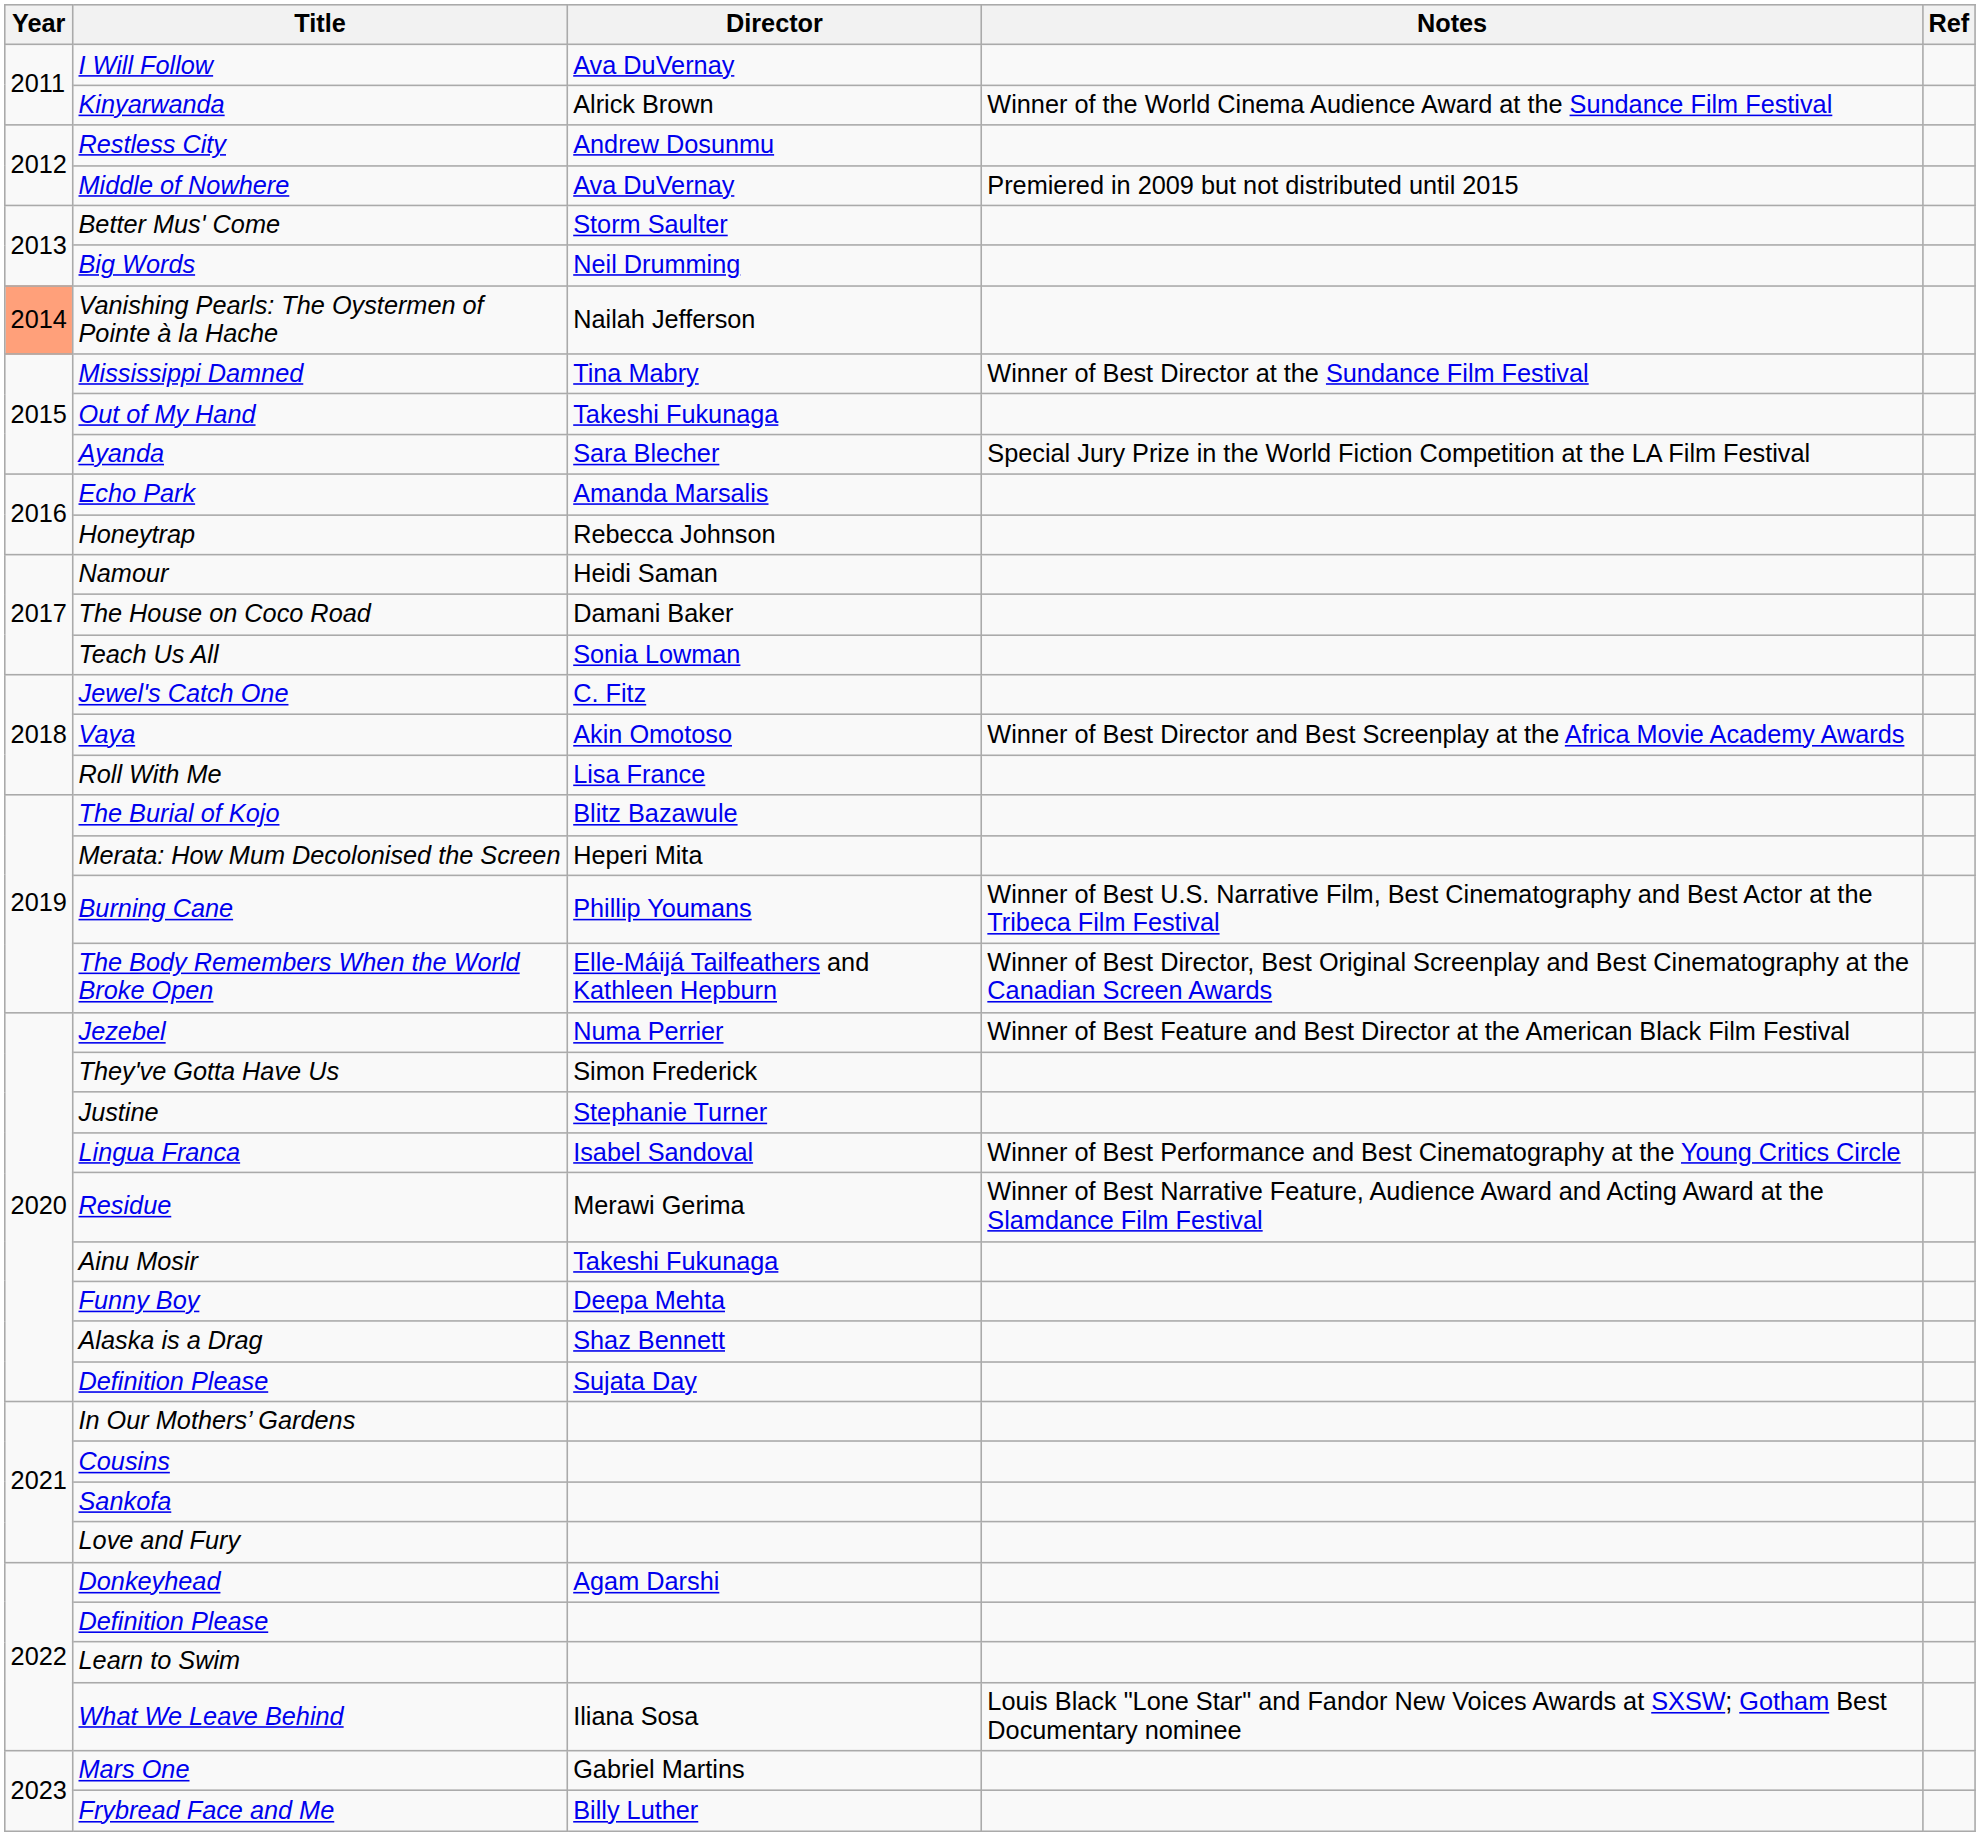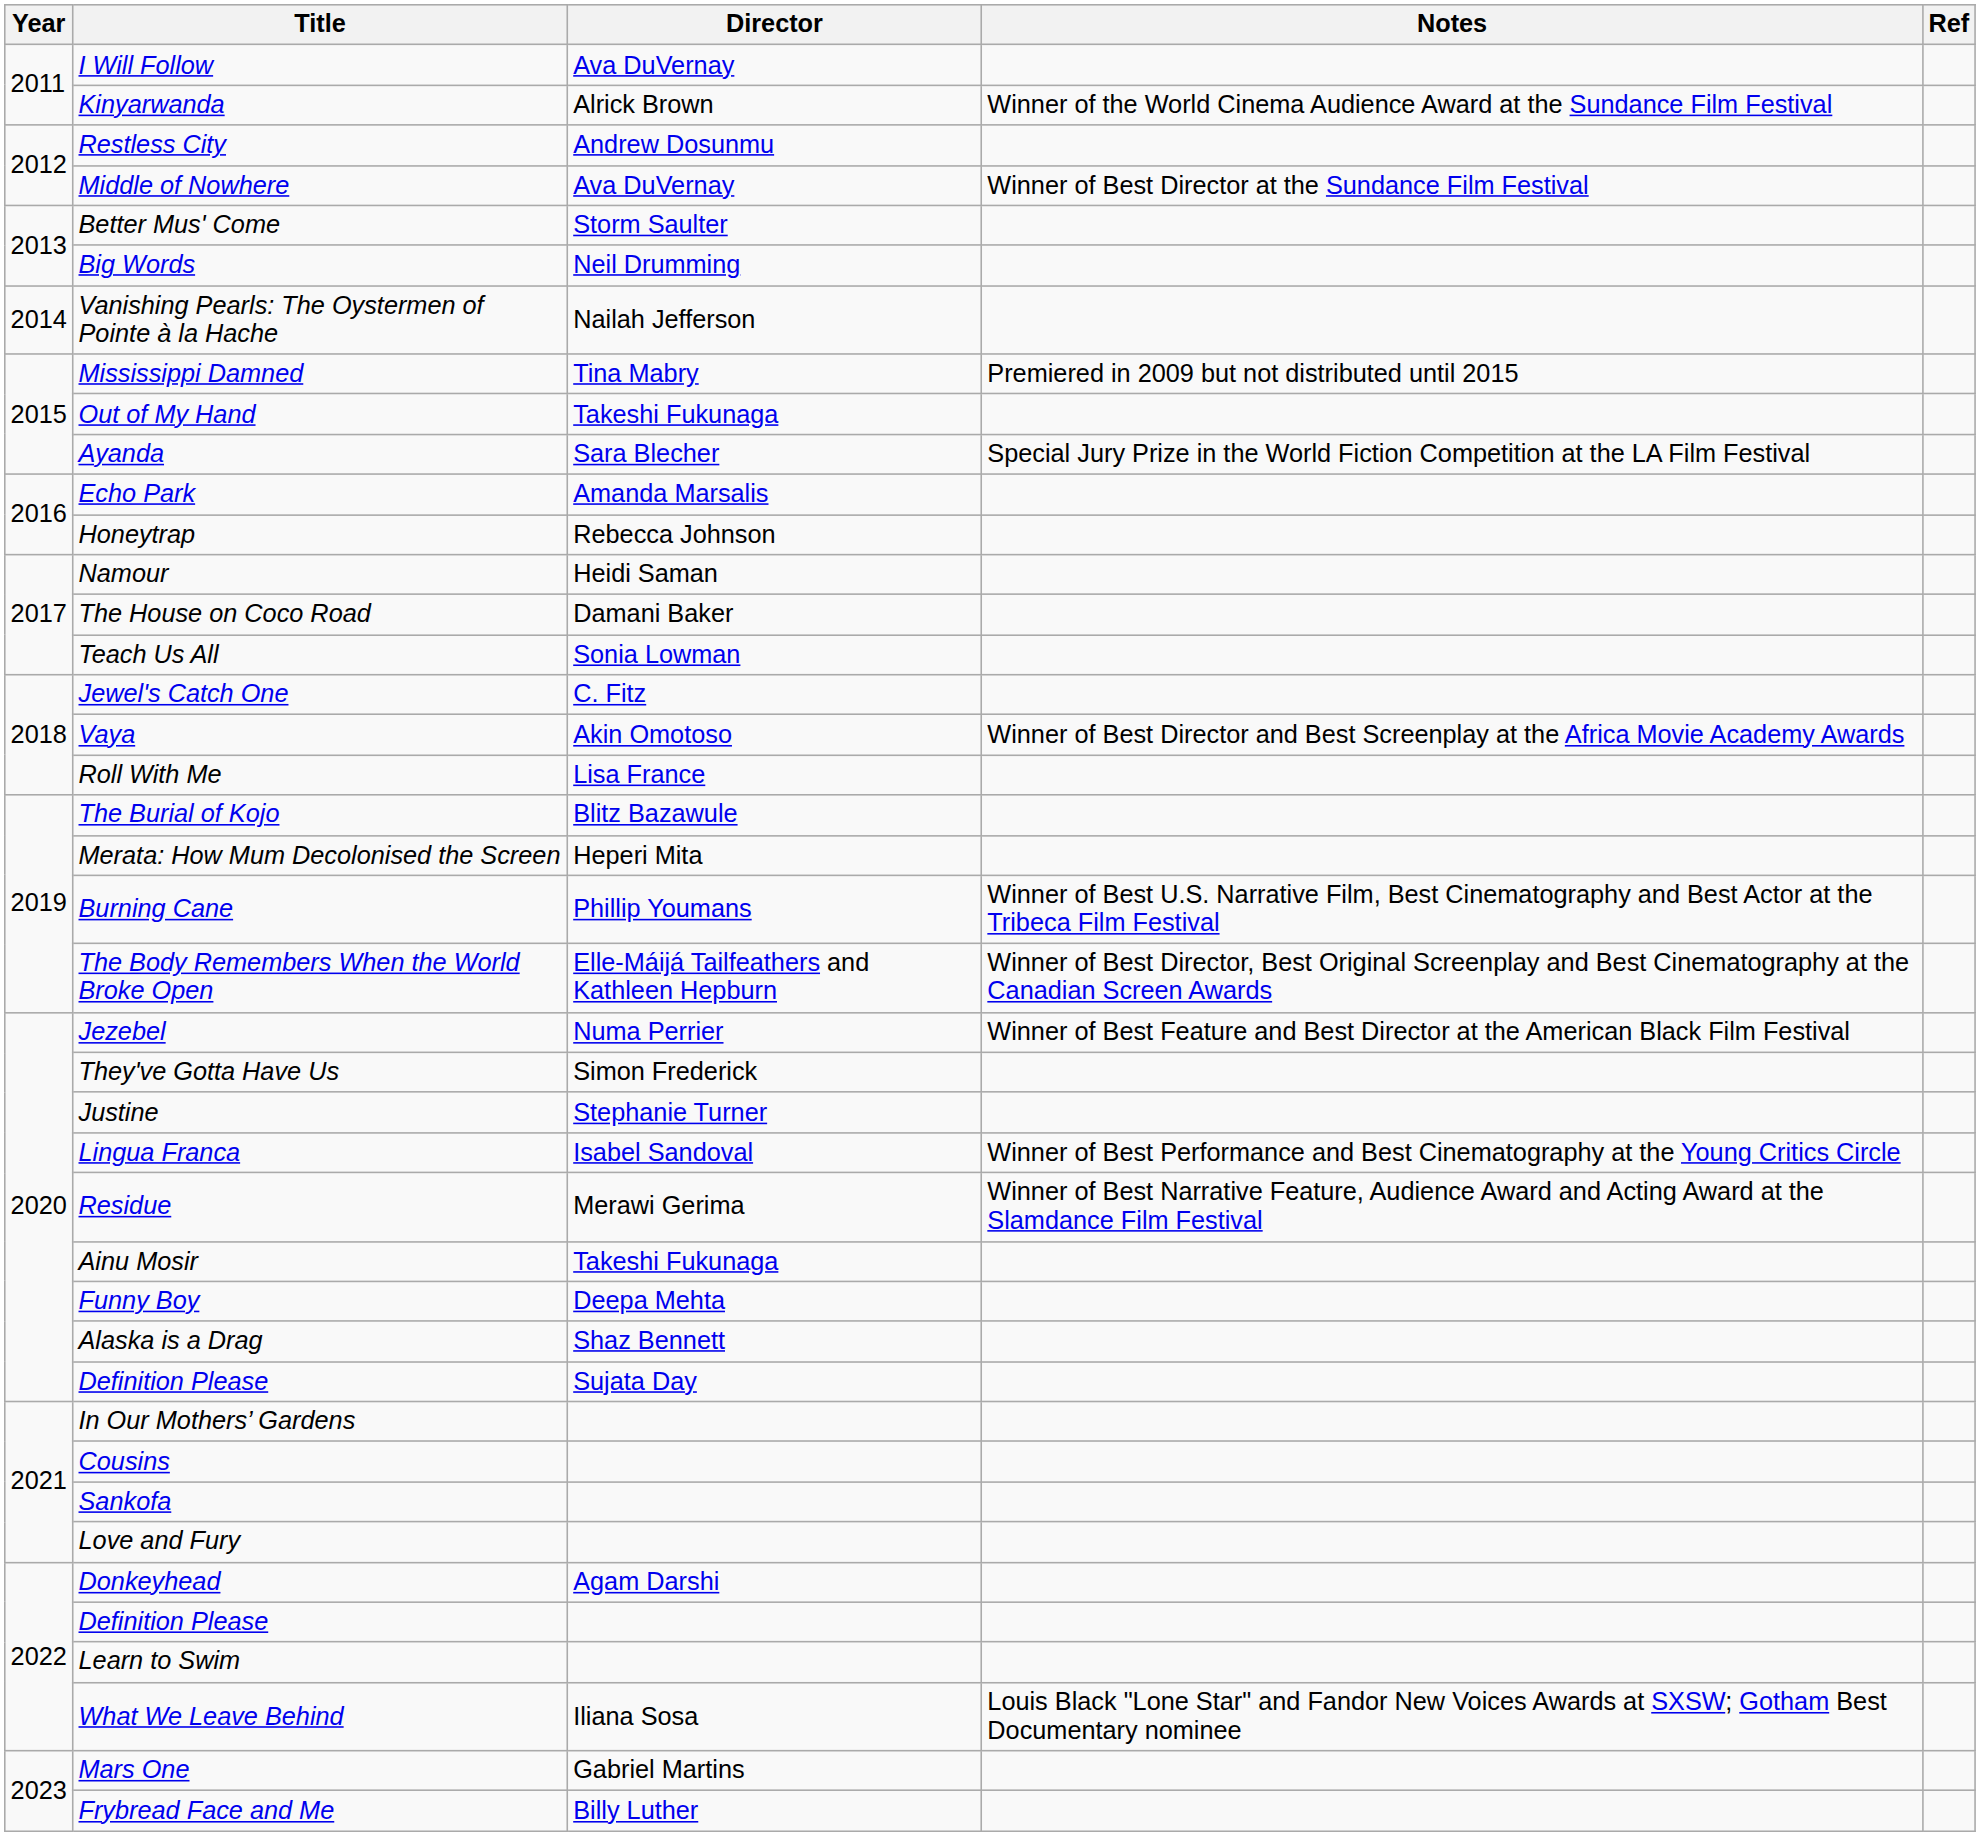 <table class="wikitable sortable">
 <tr>
 <th>Year</th>
 <th>Title</th>
 <th>Director</th>
 <th>Notes</th>
 <th>Ref</th>
 </tr>
 <tr>
 <td rowspan=2>2011</td>
 <td><em><a href='#'>I Will Follow</a></em></td>
 <td><a href='#'>Ava DuVernay</a></td>
 <td></td>
 <td></td>
 </tr>
 <tr>
 <td><em><a href='#'>Kinyarwanda</a></em></td>
 <td>Alrick Brown</td>
 <td>Winner of the World Cinema Audience Award at the <a href='#'>Sundance Film Festival</a></td>
 <td></td>
 </tr>
 <tr>
 <td rowspan=2>2012</td>
 <td><em><a href='#'>Restless City</a></em></td>
 <td><a href='#'>Andrew Dosunmu</a></td>
 <td></td>
 <td></td>
 </tr>
 <tr>
 <td><em><a href='#'>Middle of Nowhere</a></em></td>
 <td><a href='#'>Ava DuVernay</a></td>
-<td>Premiered in 2009 but not distributed until 2015</td>
+<td>Winner of Best Director at the <a href='#'>Sundance Film Festival</a></td>
 <td></td>
 </tr>
 <tr>
 <td rowspan=2>2013</td>
 <td><em>Better Mus' Come</em></td>
 <td><a href='#'>Storm Saulter</a></td>
 <td></td>
 <td></td>
 </tr>
 <tr>
 <td><em><a href='#'>Big Words</a></em></td>
 <td><a href='#'>Neil Drumming</a></td>
 <td></td>
 <td></td>
 </tr>
 <tr>
-<td style="background: lightsalmon;">2014</td>
+<td>2014</td>
 <td><em>Vanishing Pearls: The Oystermen of Pointe à la Hache</em></td>
 <td>Nailah Jefferson</td>
 <td></td>
 <td></td>
 </tr>
 <tr>
 <td rowspan=3>2015</td>
 <td><em><a href='#'>Mississippi Damned</a></em></td>
 <td><a href='#'>Tina Mabry</a></td>
-<td>Winner of Best Director at the <a href='#'>Sundance Film Festival</a></td>
+<td>Premiered in 2009 but not distributed until 2015</td>
 <td></td>
 </tr>
 <tr>
 <td><em><a href='#'>Out of My Hand</a></em></td>
 <td><a href='#'>Takeshi Fukunaga</a></td>
 <td></td>
 <td></td>
 </tr>
 <tr>
 <td><em><a href='#'>Ayanda</a></em></td>
 <td><a href='#'>Sara Blecher</a></td>
 <td>Special Jury Prize in the World Fiction Competition at the LA Film Festival</td>
 <td></td>
 </tr>
 <tr>
 <td rowspan=2>2016</td>
 <td><em><a href='#'>Echo Park</a></em></td>
 <td><a href='#'>Amanda Marsalis</a></td>
 <td></td>
 <td></td>
 </tr>
 <tr>
 <td><em>Honeytrap</em></td>
 <td>Rebecca Johnson</td>
 <td></td>
 <td></td>
 </tr>
 <tr>
 <td rowspan=3>2017</td>
 <td><em>Namour</em></td>
 <td>Heidi Saman</td>
 <td></td>
 <td></td>
 </tr>
 <tr>
 <td><em>The House on Coco Road</em></td>
 <td>Damani Baker</td>
 <td></td>
 <td></td>
 </tr>
 <tr>
 <td><em>Teach Us All</em></td>
 <td><a href='#'>Sonia Lowman</a></td>
 <td></td>
 <td></td>
 </tr>
 <tr>
 <td rowspan=3>2018</td>
 <td><em><a href='#'>Jewel's Catch One</a></em></td>
 <td><a href='#'>C. Fitz</a></td>
 <td></td>
 <td></td>
 </tr>
 <tr>
 <td><em><a href='#'>Vaya</a></em></td>
 <td><a href='#'>Akin Omotoso</a></td>
 <td>Winner of Best Director and Best Screenplay at the <a href='#'>Africa Movie Academy Awards</a></td>
 <td></td>
 </tr>
 <tr>
 <td><em>Roll With Me</em></td>
 <td><a href='#'>Lisa France</a></td>
 <td></td>
 <td></td>
 </tr>
 <tr>
 <td rowspan=4>2019</td>
 <td><em><a href='#'>The Burial of Kojo</a></em></td>
 <td><a href='#'>Blitz Bazawule</a></td>
 <td></td>
 <td></td>
 </tr>
 <tr>
 <td><em>Merata: How Mum Decolonised the Screen</em></td>
 <td>Heperi Mita</td>
 <td></td>
 <td></td>
 </tr>
 <tr>
 <td><em><a href='#'>Burning Cane</a></em></td>
 <td><a href='#'>Phillip Youmans</a></td>
 <td>Winner of Best U.S. Narrative Film, Best Cinematography and Best Actor at the <a href='#'>Tribeca Film Festival</a></td>
 <td></td>
 </tr>
 <tr>
 <td><em><a href='#'>The Body Remembers When the World Broke Open</a></em></td>
 <td><a href='#'>Elle-Máijá Tailfeathers</a> and <a href='#'>Kathleen Hepburn</a></td>
 <td>Winner of Best Director, Best Original Screenplay and Best Cinematography at the <a href='#'>Canadian Screen Awards</a></td>
 <td></td>
 </tr>
 <tr>
 <td rowspan=9>2020</td>
 <td><em><a href='#'>Jezebel</a></em></td>
 <td><a href='#'>Numa Perrier</a></td>
 <td>Winner of Best Feature and Best Director at the American Black Film Festival</td>
 <td></td>
 </tr>
 <tr>
 <td><em>They've Gotta Have Us</em></td>
 <td>Simon Frederick</td>
 <td></td>
 <td></td>
 </tr>
 <tr>
 <td><em>Justine</em></td>
 <td><a href='#'>Stephanie Turner</a></td>
 <td></td>
 <td></td>
 </tr>
 <tr>
 <td><em><a href='#'>Lingua Franca</a></em></td>
 <td><a href='#'>Isabel Sandoval</a></td>
 <td>Winner of Best Performance and Best Cinematography at the <a href='#'>Young Critics Circle</a></td>
 <td></td>
 </tr>
 <tr>
 <td><em><a href='#'>Residue</a></em></td>
 <td>Merawi Gerima</td>
 <td>Winner of Best Narrative Feature, Audience Award and Acting Award at the <a href='#'>Slamdance Film Festival</a></td>
 <td></td>
 </tr>
 <tr>
 <td><em>Ainu Mosir</em></td>
 <td><a href='#'>Takeshi Fukunaga</a></td>
 <td></td>
 <td></td>
 </tr>
 <tr>
 <td><em><a href='#'>Funny Boy</a></em></td>
 <td><a href='#'>Deepa Mehta</a></td>
 <td></td>
 <td></td>
 </tr>
 <tr>
 <td><em>Alaska is a Drag</em></td>
 <td><a href='#'>Shaz Bennett</a></td>
 <td></td>
 <td></td>
 </tr>
 <tr>
 <td><em><a href='#'>Definition Please</a></em></td>
 <td><a href='#'>Sujata Day</a></td>
 <td></td>
 <td></td>
 </tr>
 <tr>
 <td rowspan=4>2021</td>
 <td><em>In Our Mothers’ Gardens</em></td>
 <td></td>
 <td></td>
 <td></td>
 </tr>
 <tr>
 <td><em><a href='#'>Cousins</a></em></td>
 <td></td>
 <td></td>
 <td></td>
 </tr>
 <tr>
 <td><em><a href='#'>Sankofa</a></em></td>
 <td></td>
 <td></td>
 <td></td>
 </tr>
 <tr>
 <td><em>Love and Fury</em></td>
 <td></td>
 <td></td>
 <td></td>
 </tr>
 <tr>
 <td rowspan=4>2022</td>
 <td><em><a href='#'>Donkeyhead</a></em></td>
 <td><a href='#'>Agam Darshi</a></td>
 <td></td>
 <td></td>
 </tr>
 <tr>
 <td><em><a href='#'>Definition Please</a></em></td>
 <td></td>
 <td></td>
 <td></td>
 </tr>
 <tr>
 <td><em>Learn to Swim</em></td>
 <td></td>
 <td></td>
 <td></td>
 </tr>
 <tr>
 <td><em><a href='#'>What We Leave Behind</a></em></td>
 <td>Iliana Sosa</td>
 <td>Louis Black "Lone Star" and Fandor New Voices Awards at <a href='#'>SXSW</a>; <a href='#'>Gotham</a> Best Documentary nominee</td>
 <td></td>
 </tr>
 <tr>
 <td rowspan="2">2023</td>
 <td><em><a href='#'>Mars One</a></em></td>
 <td>Gabriel Martins</td>
 <td></td>
 <td></td>
 </tr>
 <tr>
 <td><em><a href='#'>Frybread Face and Me</a></em></td>
 <td><a href='#'>Billy Luther</a></td>
 <td></td>
 <td></td>
 </tr>
 </table>
